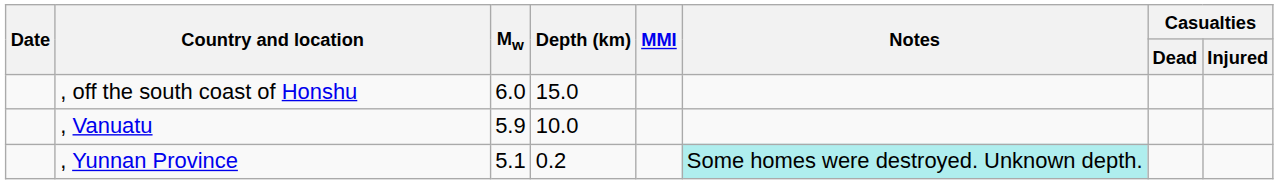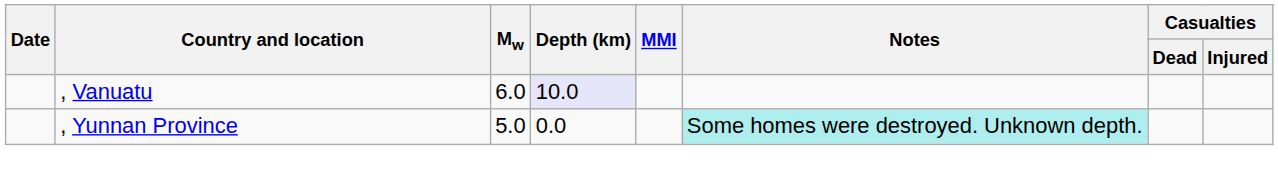 <table class="wikitable sortable sort-under" style="border:1px black; margin-left:1em;">
 <tr>
 <th rowspan="2"><small>Date</small></th>
 <th rowspan="2" style="width: 310px"><small>Country and location</small></th>
 <th rowspan="2"><small>M<sub>w</sub></small></th>
 <th rowspan="2"><small>Depth (km)</small></th>
 <th rowspan="2"><small><a href='#'>MMI</a></small></th>
 <th rowspan="2" class="unsortable"><small>Notes</small></th>
 <th colspan="2"><small>Casualties</small></th>
 </tr>
 <tr>
 <th><small>Dead</small></th>
 <th><small>Injured</small></th>
 </tr>
 <tr>
 <td></td>
-<td>, off the south coast of <a href='#'>Honshu</a></td>
+<td>, <a href='#'>Vanuatu</a></td>
 <td>6.0</td>
-<td>15.0</td>
-<td></td>
-<td></td>
-<td></td>
-<td></td>
-</tr>
-<tr>
-<td></td>
-<td>, <a href='#'>Vanuatu</a></td>
-<td>5.9</td>
-<td>10.0</td>
+<td style="background: lavender;">10.0</td>
 <td></td>
 <td></td>
 <td></td>
 <td></td>
 </tr>
 <tr>
 <td></td>
 <td>, <a href='#'>Yunnan Province</a></td>
-<td>5.1</td>
-<td>0.2</td>
+<td>5.0</td>
+<td>0.0</td>
 <td></td>
 <td style="background: paleturquoise;">Some homes were destroyed. Unknown depth.</td>
 <td></td>
 <td></td>
 </tr>
 </table>
